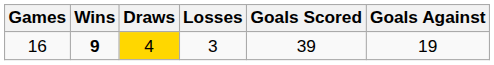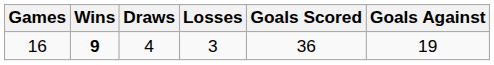 <table class="wikitable" style="text-align: center;">
 <tr>
 <th>Games</th>
 <th>Wins</th>
 <th>Draws</th>
 <th>Losses</th>
 <th>Goals Scored</th>
 <th>Goals Against</th>
 </tr>
 <tr>
 <td>16</td>
 <td><strong>9</strong></td>
-<td style="background: gold;">4</td>
+<td>4</td>
 <td>3</td>
-<td>39</td>
+<td>36</td>
 <td>19</td>
 </tr>
 </table>
